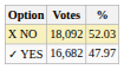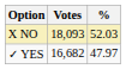 <table class="wikitable">
 <tr>
 <th>Option</th>
 <th>Votes</th>
 <th>%</th>
 </tr>
 <tr>
 <td style=background:#f8f1bd>X NO</td>
-<td style=background:#f8f1bd>18,092</td>
+<td style=background:#f8f1bd>18,093</td>
 <td style=background:#f8f1bd>52.03</td>
 </tr>
 <tr>
 <td>✓ YES</td>
 <td>16,682</td>
 <td>47.97</td>
 </tr>
 </table>
